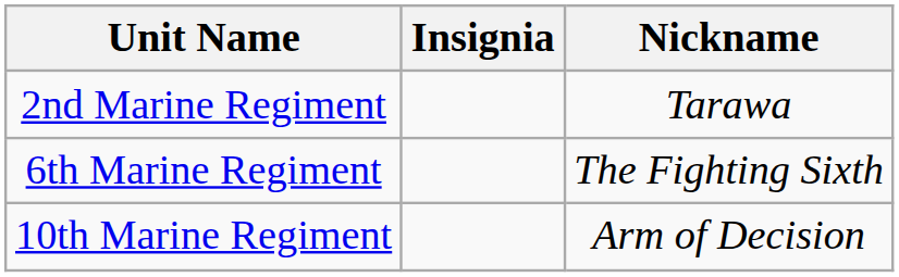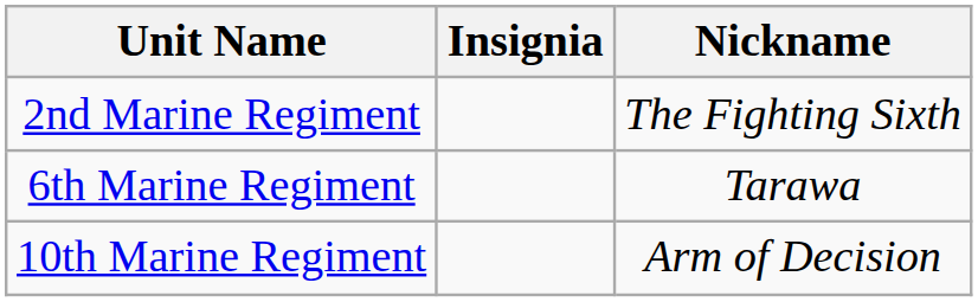 <table class="wikitable" style="text-align: center;">
 <tr>
 <th>Unit Name</th>
 <th>Insignia</th>
 <th>Nickname</th>
 </tr>
 <tr>
 <td><a href='#'>2nd Marine Regiment</a></td>
 <td></td>
-<td><em>Tarawa</em></td>
+<td><em>The Fighting Sixth</em> </td>
 </tr>
 <tr>
 <td><a href='#'>6th Marine Regiment</a></td>
 <td></td>
-<td><em>The Fighting Sixth</em> </td>
+<td><em>Tarawa</em></td>
 </tr>
 <tr>
 <td><a href='#'>10th Marine Regiment</a></td>
 <td></td>
 <td><em>Arm of Decision</em> </td>
 </tr>
 </table>
